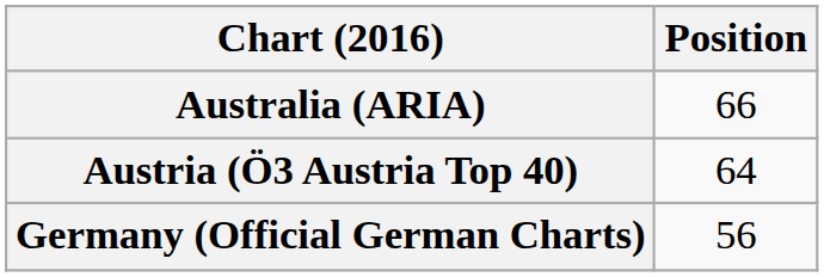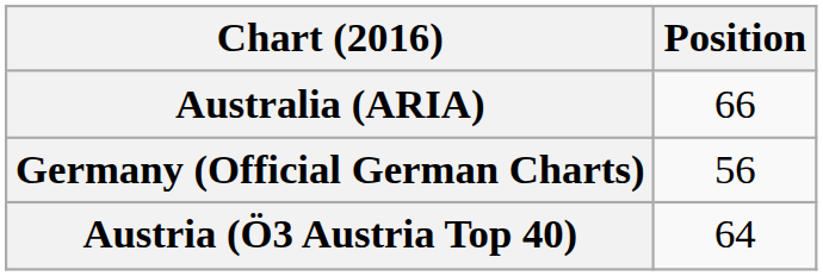 <table class="wikitable sortable plainrowheaders" style="text-align:center">
 <tr>
 <th scope="col">Chart (2016)</th>
 <th scope="col">Position</th>
 </tr>
 <tr>
 <th scope="row">Australia (ARIA)</th>
 <td>66</td>
 </tr>
 <tr>
+<th scope="row">Germany (Official German Charts)</th>
+<td>56</td>
+</tr>
+<tr>
 <th scope="row">Austria (Ö3 Austria Top 40)</th>
 <td>64</td>
 </tr>
-<tr>
-<th scope="row">Germany (Official German Charts)</th>
-<td>56</td>
-</tr>
 </table>
